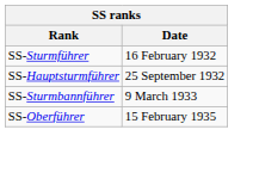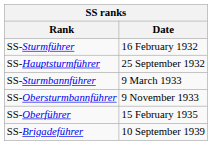 <table class="wikitable float-right">
 <tr>
 <th colspan="2">SS ranks</th>
 </tr>
 <tr>
 <th>Rank</th>
 <th>Date</th>
 </tr>
 <tr>
 <td>SS-<em><a href='#'>Sturmführer</a></em></td>
 <td>16 February 1932</td>
 </tr>
 <tr>
 <td>SS-<em><a href='#'>Hauptsturmführer</a></em></td>
 <td>25 September 1932</td>
 </tr>
 <tr>
 <td>SS-<em><a href='#'>Sturmbannführer</a></em></td>
 <td>9 March 1933</td>
 </tr>
 <tr>
+<td>SS-<em><a href='#'>Obersturmbannführer</a></em></td>
+<td>9 November 1933</td>
+</tr>
+<tr>
 <td>SS-<em><a href='#'>Oberführer</a></em></td>
 <td>15 February 1935</td>
 </tr>
+<tr>
+<td>SS-<em><a href='#'>Brigadeführer</a></em></td>
+<td>10 September 1939</td>
+</tr>
 </table>
